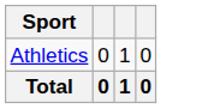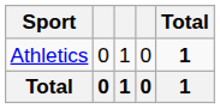 <table class="wikitable" style="font-size:90%; text-align:center;">
 <tr>
 <th>Sport</th>
 <th></th>
 <th></th>
 <th></th>
+<th>Total</th>
 </tr>
 <tr>
 <td align=left><a href='#'>Athletics</a></td>
 <td>0</td>
 <td>1</td>
 <td>0</td>
+<td><strong>1</strong></td>
 </tr>
 <tr class="sortbottom">
 <th>Total</th>
 <th>0</th>
 <th>1</th>
 <th>0</th>
+<th>1</th>
 </tr>
 </table>
